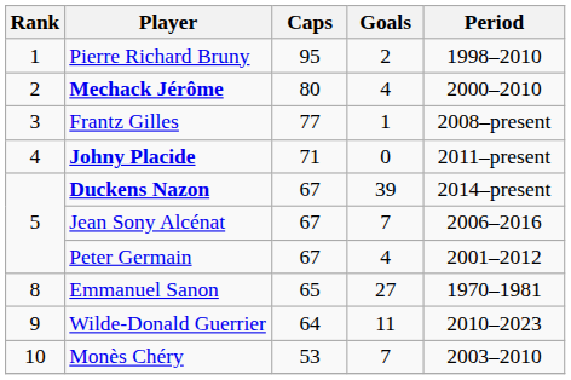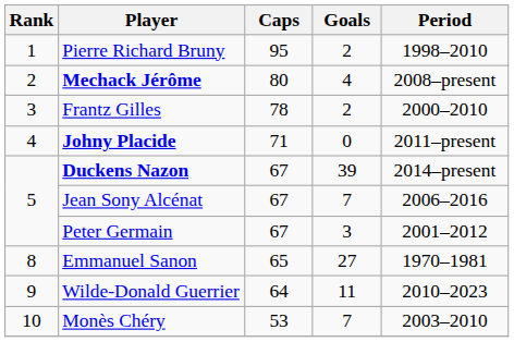 <table class="wikitable sortable" style="text-align:center;">
 <tr>
 <th width=30px>Rank</th>
 <th style="width:150px;">Player</th>
 <th width=50px>Caps</th>
 <th width=50px>Goals</th>
 <th style="width:100px;">Period</th>
 </tr>
 <tr>
 <td>1</td>
 <td align=left><a href='#'>Pierre Richard Bruny</a></td>
 <td>95</td>
 <td>2</td>
 <td>1998–2010</td>
 </tr>
 <tr>
 <td>2</td>
 <td align=left><strong><a href='#'>Mechack Jérôme</a></strong></td>
 <td>80</td>
 <td>4</td>
-<td>2000–2010</td>
+<td>2008–present</td>
 </tr>
 <tr>
 <td>3</td>
 <td align=left><a href='#'>Frantz Gilles</a></td>
-<td>77</td>
-<td>1</td>
-<td>2008–present</td>
+<td>78</td>
+<td>2</td>
+<td>2000–2010</td>
 </tr>
 <tr>
 <td>4</td>
 <td align=left><strong><a href='#'>Johny Placide</a></strong></td>
 <td>71</td>
 <td>0</td>
 <td>2011–present</td>
 </tr>
 <tr>
 <td rowspan=3>5</td>
 <td align=left><strong><a href='#'>Duckens Nazon</a></strong></td>
 <td>67</td>
 <td>39</td>
 <td>2014–present</td>
 </tr>
 <tr>
 <td align="left"><a href='#'>Jean Sony Alcénat</a></td>
 <td>67</td>
 <td>7</td>
 <td>2006–2016</td>
 </tr>
 <tr>
 <td align=left><a href='#'>Peter Germain</a></td>
 <td>67</td>
-<td>4</td>
+<td>3</td>
 <td>2001–2012</td>
 </tr>
 <tr>
 <td>8</td>
 <td align=left><a href='#'>Emmanuel Sanon</a></td>
 <td>65</td>
 <td>27</td>
 <td>1970–1981</td>
 </tr>
 <tr>
 <td>9</td>
 <td align=left><a href='#'>Wilde-Donald Guerrier</a></td>
 <td>64</td>
 <td>11</td>
 <td>2010–2023</td>
 </tr>
 <tr>
 <td>10</td>
 <td align=left><a href='#'>Monès Chéry</a></td>
 <td>53</td>
 <td>7</td>
 <td>2003–2010</td>
 </tr>
 <tr>
 </tr>
 </table>
